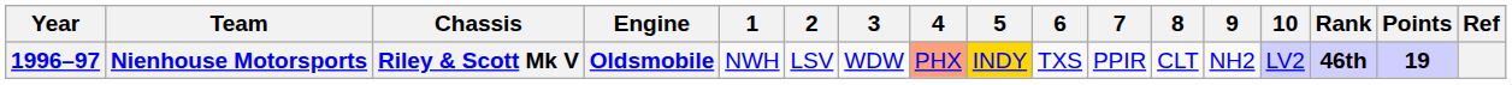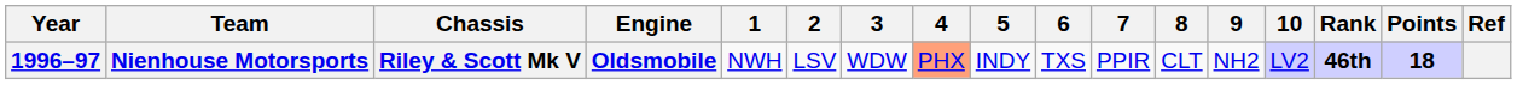 <table class="wikitable" style="text-align:center; font-size:90%">
 <tr>
 <th>Year</th>
 <th>Team</th>
 <th>Chassis</th>
 <th>Engine</th>
 <th>1</th>
 <th>2</th>
 <th>3</th>
 <th>4</th>
 <th>5</th>
 <th>6</th>
 <th>7</th>
 <th>8</th>
 <th>9</th>
 <th>10</th>
 <th>Rank</th>
 <th>Points</th>
 <th>Ref</th>
 </tr>
 <tr>
 <th><a href='#'>1996–97</a></th>
 <th><a href='#'>Nienhouse Motorsports</a></th>
 <th><a href='#'>Riley & Scott</a> Mk V</th>
 <th><a href='#'>Oldsmobile</a></th>
 <td><a href='#'>NWH</a></td>
 <td><a href='#'>LSV</a></td>
 <td><a href='#'>WDW</a></td>
 <td style="background: lightsalmon;"><a href='#'>PHX</a></td>
-<td style="background: gold;"><a href='#'>INDY</a></td>
+<td><a href='#'>INDY</a></td>
 <td><a href='#'>TXS</a></td>
 <td><a href='#'>PPIR</a></td>
 <td><a href='#'>CLT</a></td>
 <td><a href='#'>NH2</a></td>
 <td style="background:#CFCFFF;"><a href='#'>LV2</a><br></td>
 <th style="background:#CFCFFF;">46th</th>
-<th style="background:#CFCFFF;">19</th>
+<th style="background:#CFCFFF;">18</th>
 <th></th>
 </tr>
 </table>
